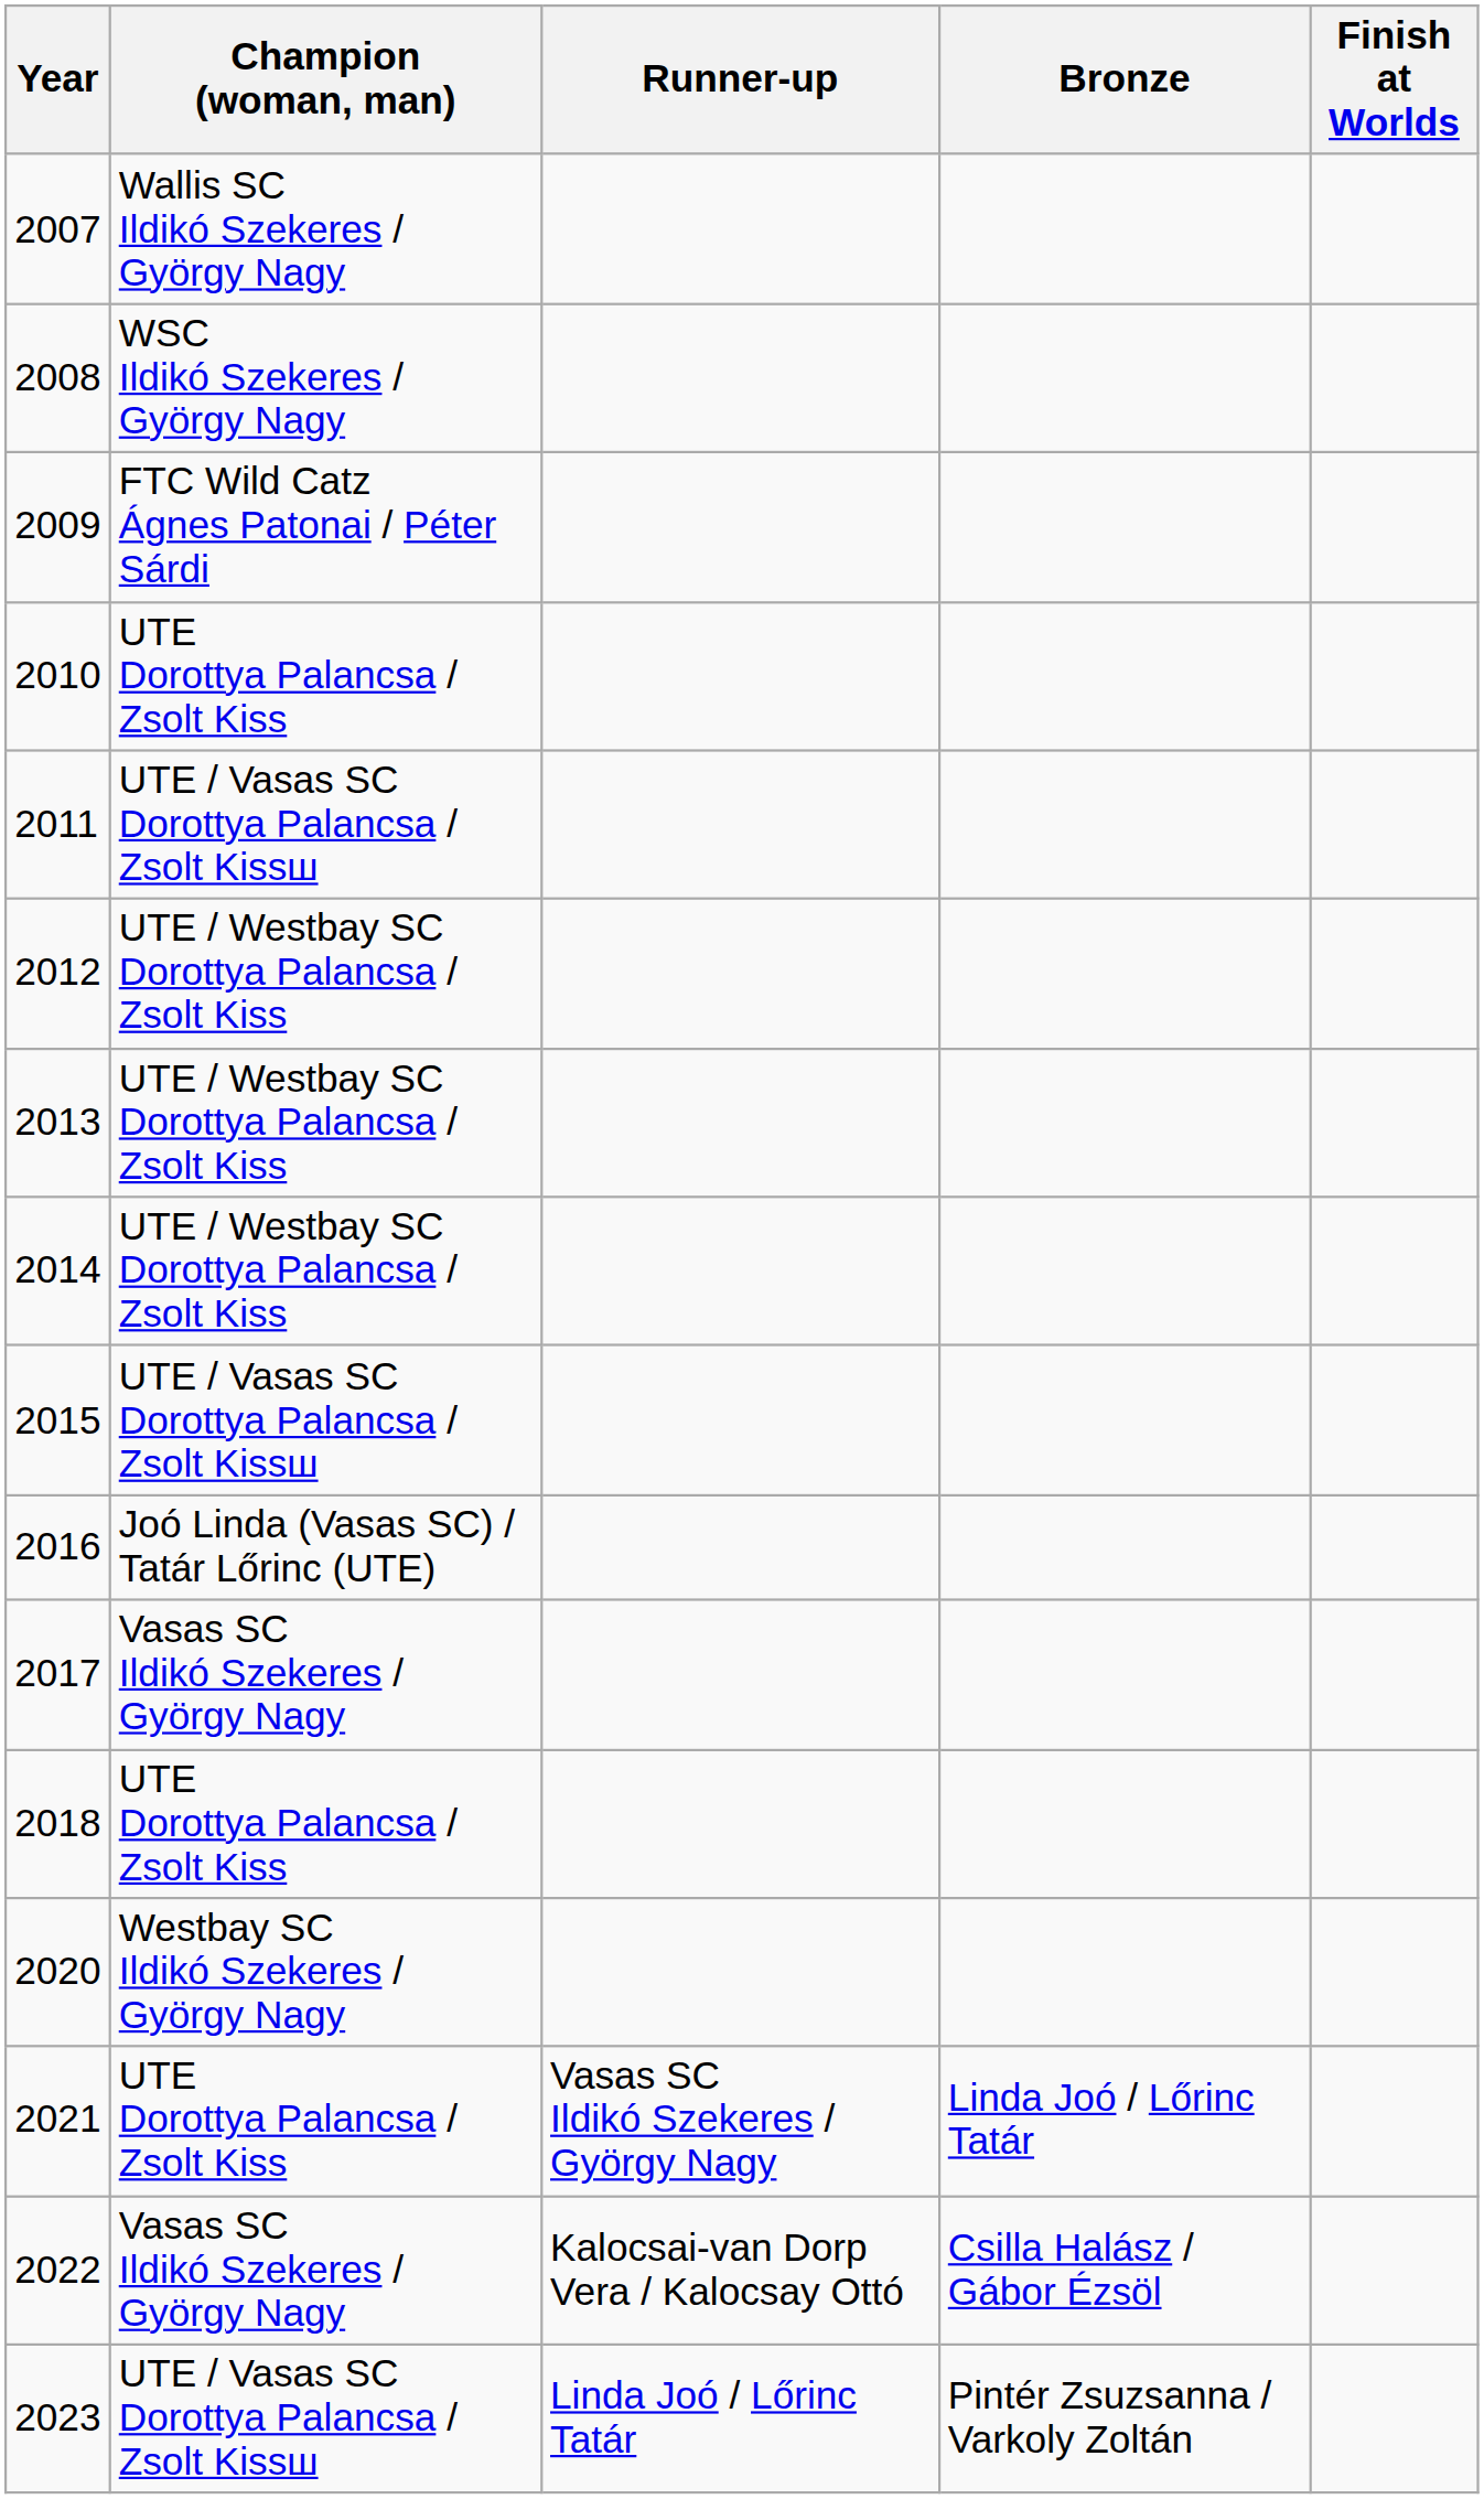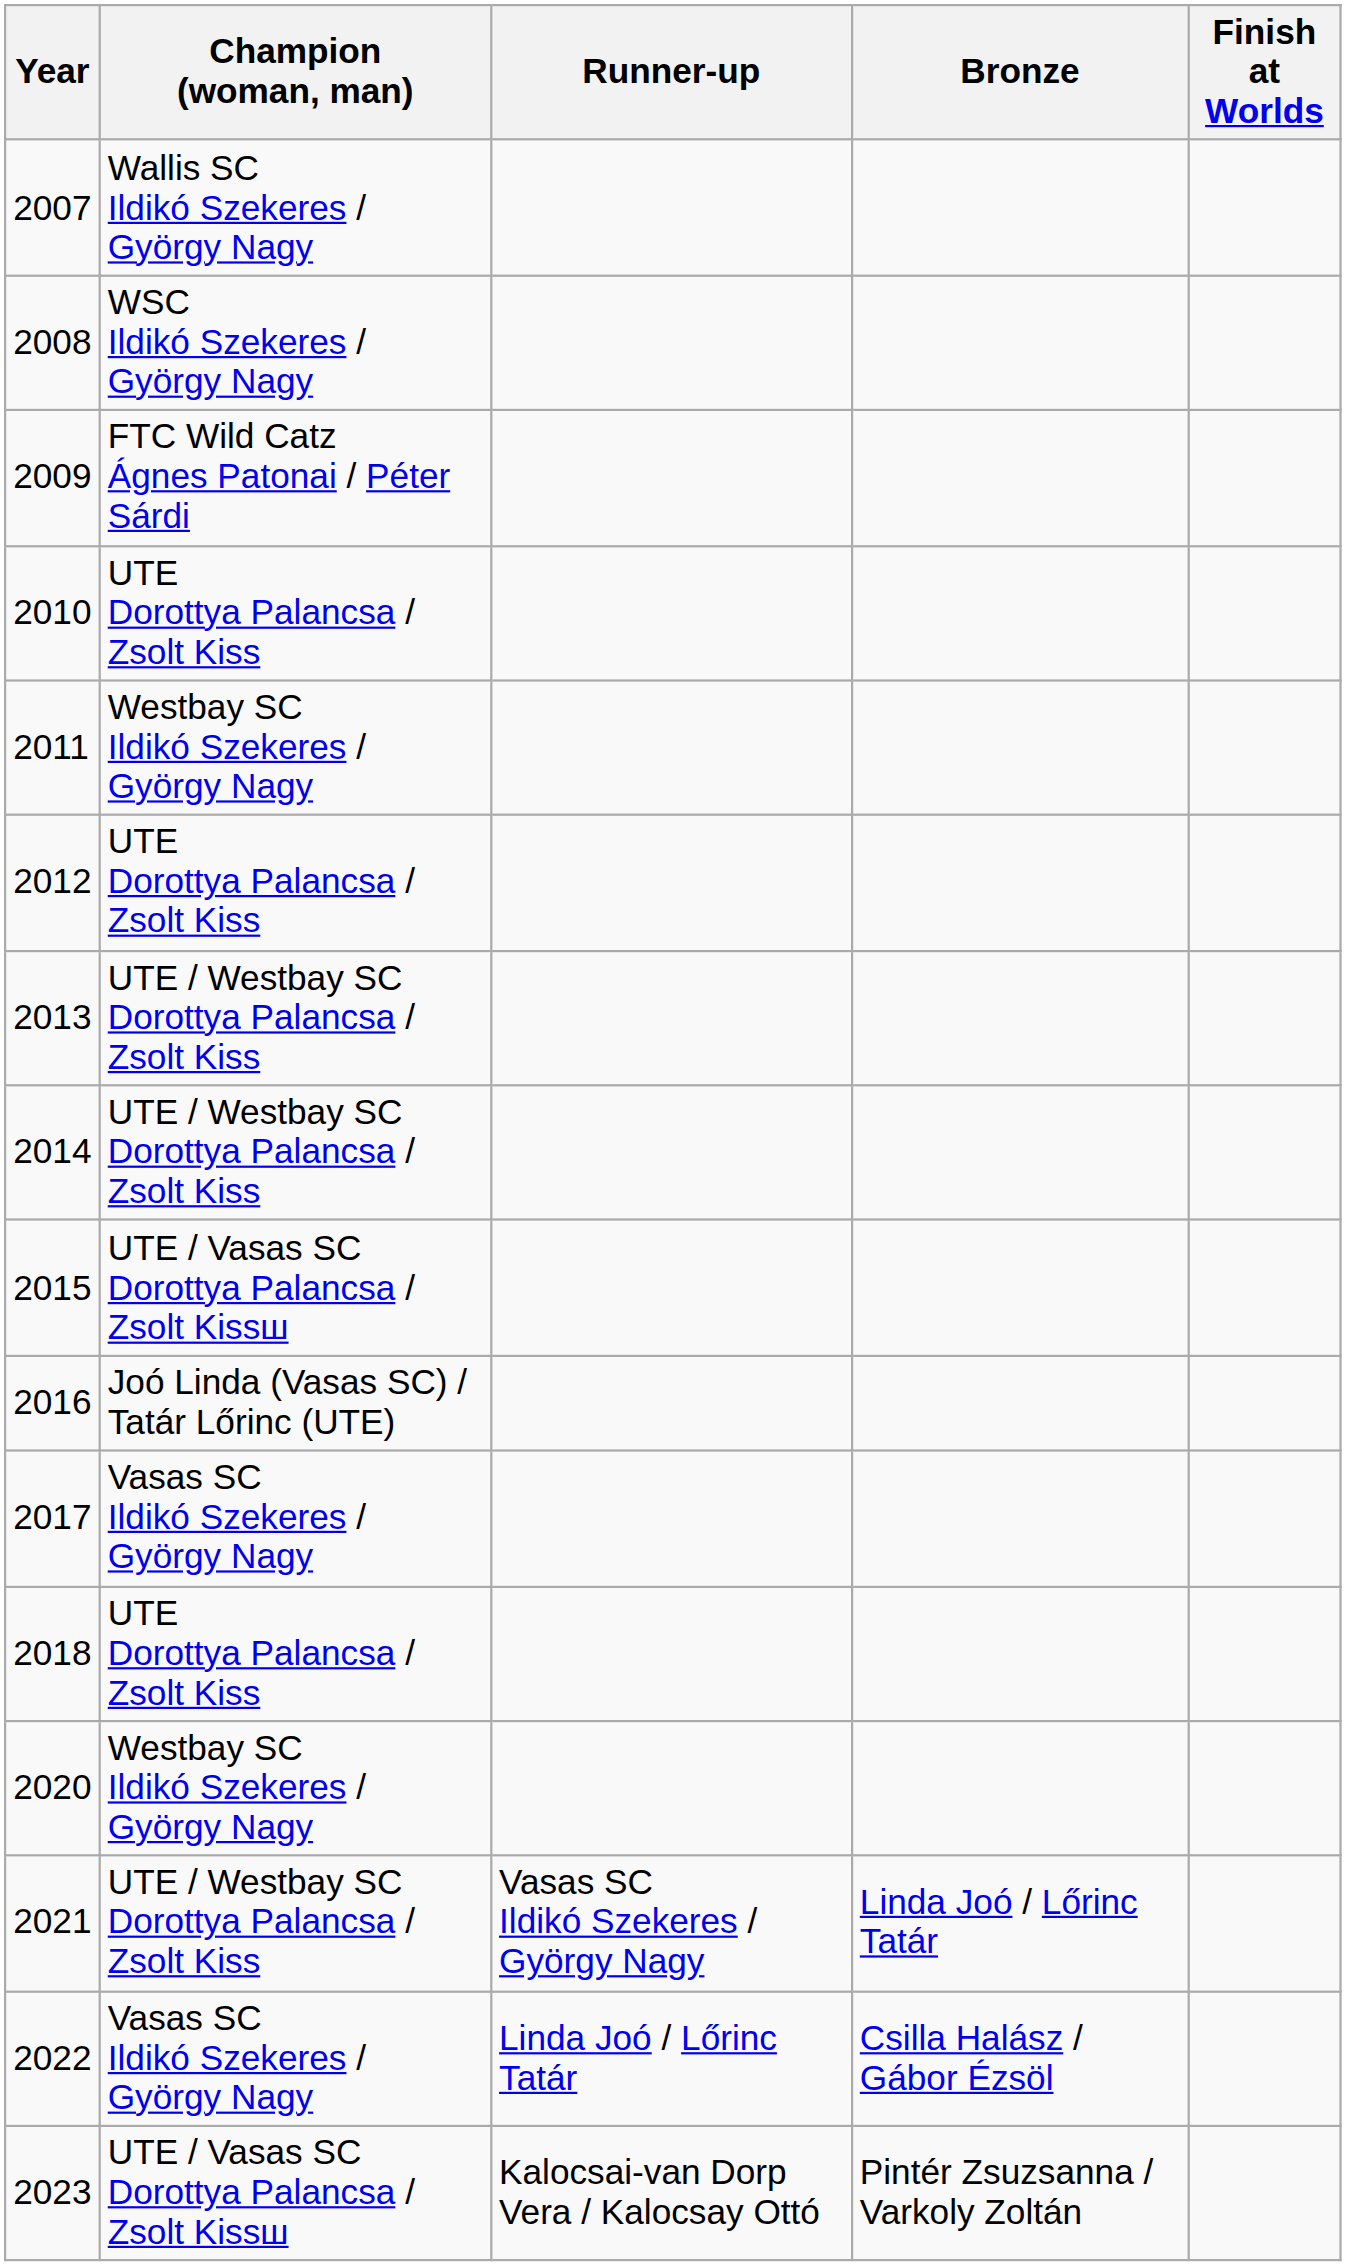 <table class="wikitable" border="1">
 <tr>
 <th>Year</th>
 <th>Champion<br>(woman, man)</th>
 <th>Runner-up</th>
 <th>Bronze</th>
 <th>Finish<br>at <a href='#'>Worlds</a></th>
 </tr>
 <tr>
 <td>2007</td>
 <td>Wallis SC<br><a href='#'>Ildikó Szekeres</a> / <a href='#'>György Nagy</a></td>
 <td></td>
 <td></td>
 <td></td>
 </tr>
 <tr>
 <td>2008</td>
 <td>WSC<br><a href='#'>Ildikó Szekeres</a> / <a href='#'>György Nagy</a></td>
 <td></td>
 <td></td>
 <td></td>
 </tr>
 <tr>
 <td>2009</td>
 <td>FTC Wild Catz<br><a href='#'>Ágnes Patonai</a> / <a href='#'>Péter Sárdi</a></td>
 <td></td>
 <td></td>
 <td></td>
 </tr>
 <tr>
 <td>2010</td>
 <td>UTE<br><a href='#'>Dorottya Palancsa</a> / <a href='#'>Zsolt Kiss</a></td>
 <td></td>
 <td></td>
 <td></td>
 </tr>
 <tr>
 <td>2011</td>
-<td>UTE / Vasas SC<br><a href='#'>Dorottya Palancsa</a> / <a href='#'>Zsolt Kissш</a></td>
+<td>Westbay SC<br><a href='#'>Ildikó Szekeres</a> / <a href='#'>György Nagy</a></td>
 <td></td>
 <td></td>
 <td></td>
 </tr>
 <tr>
 <td>2012</td>
-<td>UTE / Westbay SC<br><a href='#'>Dorottya Palancsa</a> / <a href='#'>Zsolt Kiss</a></td>
+<td>UTE<br><a href='#'>Dorottya Palancsa</a> / <a href='#'>Zsolt Kiss</a></td>
 <td></td>
 <td></td>
 <td></td>
 </tr>
 <tr>
 <td>2013</td>
 <td>UTE / Westbay SC<br><a href='#'>Dorottya Palancsa</a> / <a href='#'>Zsolt Kiss</a></td>
 <td></td>
 <td></td>
 <td></td>
 </tr>
 <tr>
 <td>2014</td>
 <td>UTE / Westbay SC<br><a href='#'>Dorottya Palancsa</a> / <a href='#'>Zsolt Kiss</a></td>
 <td></td>
 <td></td>
 <td></td>
 </tr>
 <tr>
 <td>2015</td>
 <td>UTE / Vasas SC<br><a href='#'>Dorottya Palancsa</a> / <a href='#'>Zsolt Kissш</a></td>
 <td></td>
 <td></td>
 <td></td>
 </tr>
 <tr>
 <td>2016</td>
 <td>Joó Linda (Vasas SC) / Tatár Lőrinc (UTE)</td>
 <td></td>
 <td></td>
 <td></td>
 </tr>
 <tr>
 <td>2017</td>
 <td>Vasas SC<br><a href='#'>Ildikó Szekeres</a> / <a href='#'>György Nagy</a></td>
 <td></td>
 <td></td>
 <td></td>
 </tr>
 <tr>
 <td>2018</td>
 <td>UTE<br><a href='#'>Dorottya Palancsa</a> / <a href='#'>Zsolt Kiss</a></td>
 <td></td>
 <td></td>
 <td></td>
 </tr>
 <tr>
 <td>2020</td>
 <td>Westbay SC<br><a href='#'>Ildikó Szekeres</a> / <a href='#'>György Nagy</a></td>
 <td></td>
 <td></td>
 <td></td>
 </tr>
 <tr>
 <td>2021</td>
-<td>UTE<br><a href='#'>Dorottya Palancsa</a> / <a href='#'>Zsolt Kiss</a></td>
+<td>UTE / Westbay SC<br><a href='#'>Dorottya Palancsa</a> / <a href='#'>Zsolt Kiss</a></td>
 <td>Vasas SC<br><a href='#'>Ildikó Szekeres</a> / <a href='#'>György Nagy</a></td>
 <td><a href='#'>Linda Joó</a> / <a href='#'>Lőrinc Tatár</a></td>
 <td></td>
 </tr>
 <tr>
 <td>2022</td>
 <td>Vasas SC<br><a href='#'>Ildikó Szekeres</a> / <a href='#'>György Nagy</a></td>
-<td>Kalocsai-van Dorp Vera / Kalocsay Ottó</td>
+<td><a href='#'>Linda Joó</a> / <a href='#'>Lőrinc Tatár</a></td>
 <td><a href='#'>Csilla Halász</a> / <a href='#'>Gábor Ézsöl</a></td>
 <td></td>
 </tr>
 <tr>
 <td>2023</td>
 <td>UTE / Vasas SC<br><a href='#'>Dorottya Palancsa</a> / <a href='#'>Zsolt Kissш</a></td>
-<td><a href='#'>Linda Joó</a> / <a href='#'>Lőrinc Tatár</a></td>
+<td>Kalocsai-van Dorp Vera / Kalocsay Ottó</td>
 <td>Pintér Zsuzsanna / Varkoly Zoltán</td>
 <td></td>
 </tr>
 </table>
